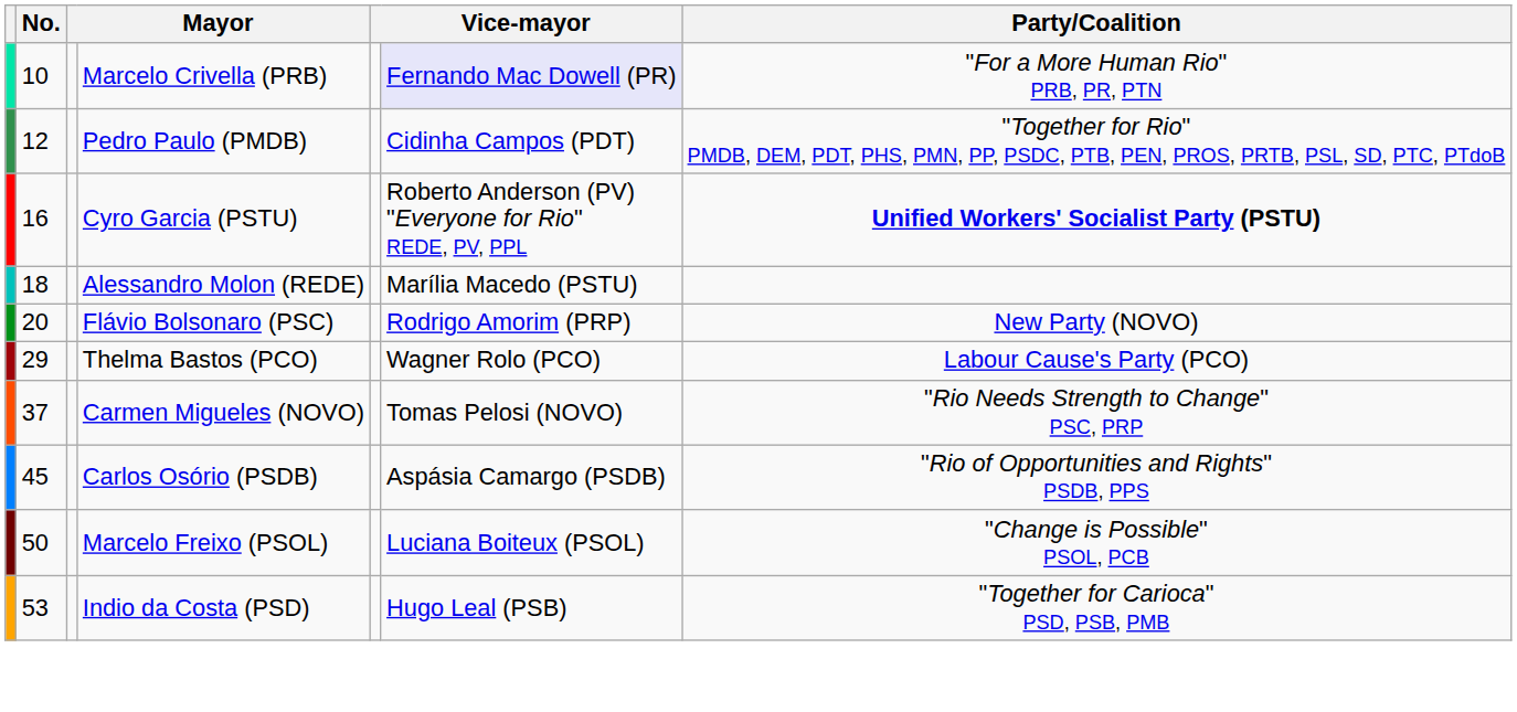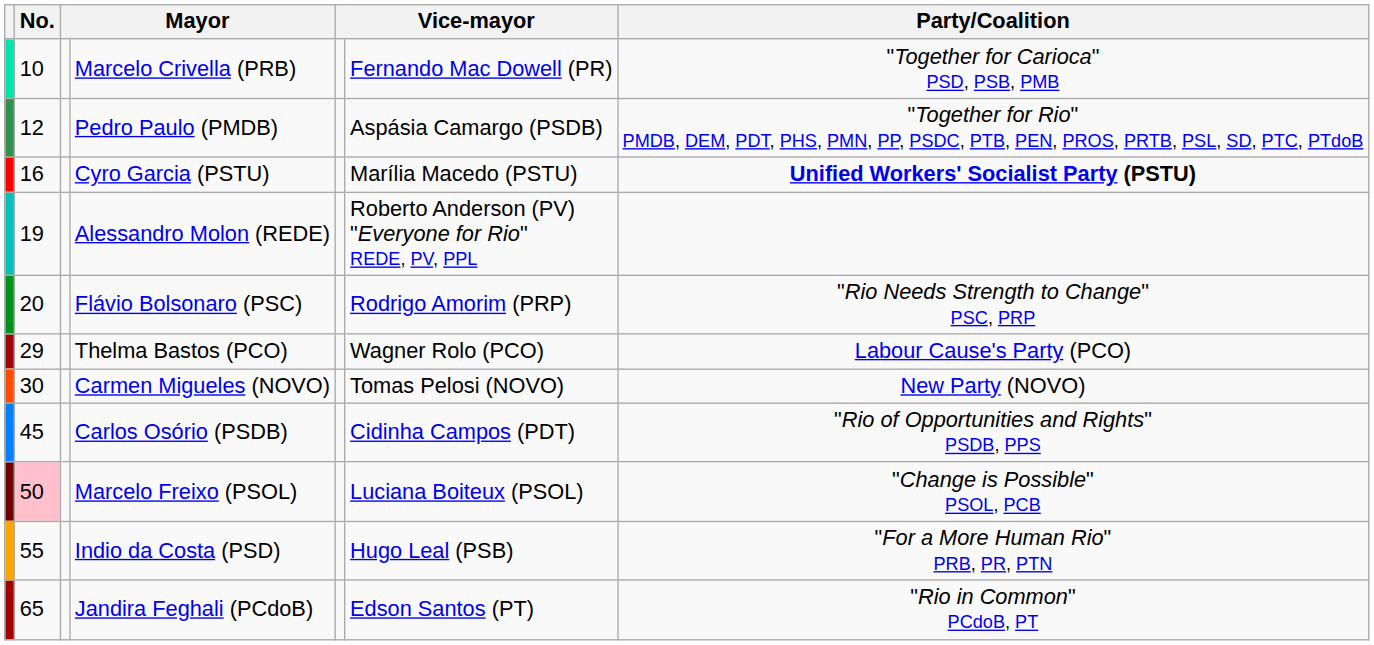 <table class="wikitable">
 <tr>
 <th></th>
 <th>No.</th>
 <th colspan="2">Mayor</th>
 <th colspan="2">Vice-mayor</th>
 <th>Party/Coalition</th>
 </tr>
 <tr>
 <td style="color:inherit;background:#00E6A8"></td>
 <td>10</td>
 <td></td>
 <td><a href='#'>Marcelo Crivella</a> (PRB)</td>
 <td></td>
-<td style="background: lavender;"><a href='#'>Fernando Mac Dowell</a> (PR)</td>
-<td style="text-align:center;">"<em>For a More Human Rio</em>"<br><small><a href='#'>PRB</a>, <a href='#'>PR</a>, <a href='#'>PTN</a></small></td>
+<td><a href='#'>Fernando Mac Dowell</a> (PR)</td>
+<td style="text-align:center;">"<em>Together for Carioca</em>"<br><small><a href='#'>PSD</a>, <a href='#'>PSB</a>, <a href='#'>PMB</a></small></td>
 </tr>
 <tr>
 <td style="color:inherit;background:#30914D"></td>
 <td>12</td>
 <td></td>
 <td><a href='#'>Pedro Paulo</a> (PMDB)</td>
 <td></td>
-<td><a href='#'>Cidinha Campos</a> (PDT)</td>
+<td>Aspásia Camargo (PSDB)</td>
 <td style="text-align:center;">"<em>Together for Rio</em>"<br><small><a href='#'>PMDB</a>, <a href='#'>DEM</a>, <a href='#'>PDT</a>, <a href='#'>PHS</a>, <a href='#'>PMN</a>, <a href='#'>PP</a>, <a href='#'>PSDC</a>, <a href='#'>PTB</a>, <a href='#'>PEN</a>, <a href='#'>PROS</a>, <a href='#'>PRTB</a>, <a href='#'>PSL</a>, <a href='#'>SD</a>, <a href='#'>PTC</a>, <a href='#'>PTdoB</a></small></td>
 </tr>
 <tr>
 <td style="color:inherit;background:#FF0000"></td>
 <td>16</td>
 <td></td>
 <td><a href='#'>Cyro Garcia</a> (PSTU)</td>
 <td></td>
-<td>Roberto Anderson (PV)<br><div>"<em>Everyone for Rio</em>"<br><small><a href='#'>REDE</a>, <a href='#'>PV</a>, <a href='#'>PPL</a></small></div></td>
+<td>Marília Macedo (PSTU)</td>
 <td style="text-align:center;"><strong><a href='#'>Unified Workers' Socialist Party</a> (PSTU)</strong></td>
 </tr>
 <tr>
 <td style="color:inherit;background:#00C2BB"></td>
-<td>18</td>
+<td>19</td>
 <td></td>
 <td><a href='#'>Alessandro Molon</a> (REDE)</td>
 <td></td>
-<td>Marília Macedo (PSTU)</td>
+<td>Roberto Anderson (PV)<br><div>"<em>Everyone for Rio</em>"<br><small><a href='#'>REDE</a>, <a href='#'>PV</a>, <a href='#'>PPL</a></small></div></td>
 </tr>
 <tr>
 <td style="color:inherit;background:#009118"></td>
 <td>20</td>
 <td></td>
 <td><a href='#'>Flávio Bolsonaro</a> (PSC)</td>
 <td></td>
 <td><a href='#'>Rodrigo Amorim</a> (PRP)</td>
-<td style="text-align:center;"><a href='#'>New Party</a> (NOVO)</td>
+<td style="text-align:center;">"<em>Rio Needs Strength to Change</em>"<br><small><a href='#'>PSC</a>, <a href='#'>PRP</a></small></td>
 </tr>
 <tr>
 <td style="color:inherit;background:#9F030A"></td>
 <td>29</td>
 <td></td>
 <td>Thelma Bastos (PCO)</td>
 <td></td>
 <td>Wagner Rolo (PCO)</td>
 <td style="text-align:center;"><a href='#'>Labour Cause's Party</a> (PCO)</td>
 </tr>
 <tr>
 <td style="color:inherit;background:#FF4D00"></td>
-<td>37</td>
+<td>30</td>
 <td></td>
 <td><a href='#'>Carmen Migueles</a> (NOVO)</td>
 <td></td>
 <td>Tomas Pelosi (NOVO)</td>
-<td style="text-align:center;">"<em>Rio Needs Strength to Change</em>"<br><small><a href='#'>PSC</a>, <a href='#'>PRP</a></small></td>
+<td style="text-align:center;"><a href='#'>New Party</a> (NOVO)</td>
 </tr>
 <tr>
 <td style="color:inherit;background:#0080FF"></td>
 <td>45</td>
 <td></td>
 <td><a href='#'>Carlos Osório</a> (PSDB)</td>
 <td></td>
-<td>Aspásia Camargo (PSDB)</td>
+<td><a href='#'>Cidinha Campos</a> (PDT)</td>
 <td style="text-align:center;">"<em>Rio of Opportunities and Rights</em>"<br><small><a href='#'>PSDB</a>, <a href='#'>PPS</a></small></td>
 </tr>
 <tr>
 <td style="color:inherit;background:#700000"></td>
-<td>50</td>
+<td style="background: pink;">50</td>
 <td></td>
 <td><a href='#'>Marcelo Freixo</a> (PSOL)</td>
 <td></td>
 <td><a href='#'>Luciana Boiteux</a> (PSOL)</td>
 <td style="text-align:center;">"<em>Change is Possible</em>"<br><small><a href='#'>PSOL</a>, <a href='#'>PCB</a></small></td>
 </tr>
 <tr>
 <td style="color:inherit;background:#FFA500"></td>
-<td>53</td>
+<td>55</td>
 <td></td>
 <td><a href='#'>Indio da Costa</a> (PSD)</td>
 <td></td>
 <td><a href='#'>Hugo Leal</a> (PSB)</td>
-<td style="text-align:center;">"<em>Together for Carioca</em>"<br><small><a href='#'>PSD</a>, <a href='#'>PSB</a>, <a href='#'>PMB</a></small></td>
+<td style="text-align:center;">"<em>For a More Human Rio</em>"<br><small><a href='#'>PRB</a>, <a href='#'>PR</a>, <a href='#'>PTN</a></small></td>
+</tr>
+<tr>
+<td style="color:inherit;background:#A30000"></td>
+<td>65</td>
+<td></td>
+<td><a href='#'>Jandira Feghali</a> (PCdoB)</td>
+<td></td>
+<td><a href='#'>Edson Santos</a> (PT)</td>
+<td style="text-align:center;">"<em>Rio in Common</em>"<br><small><a href='#'>PCdoB</a>, <a href='#'>PT</a></small></td>
 </tr>
 </table>
